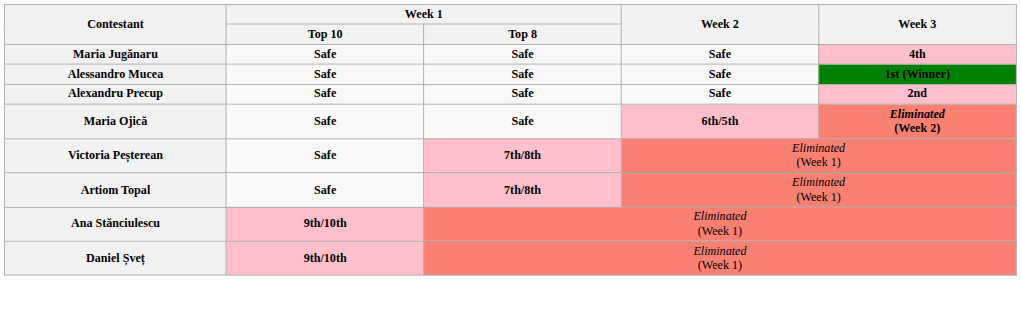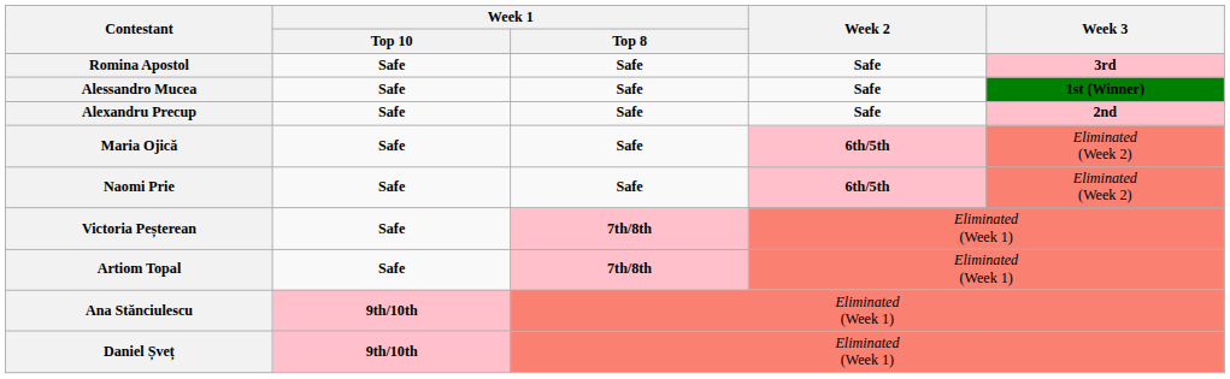 <table class="wikitable" style="text-align:center; font-size:85%; width:90%">
 <tr>
 <th style="width:09%" rowspan=2>Contestant</th>
 <th style="width:16%" colspan=2>Week 1</th>
 <th style="width:08%" rowspan=2>Week 2</th>
 <th style="width:08%" rowspan=2>Week 3</th>
 </tr>
 <tr>
 <th style="width:08%">Top 10</th>
 <th style="width:08%">Top 8</th>
 </tr>
 <tr>
-<th>Maria Jugănaru</th>
+<th>Romina Apostol</th>
 <td><strong>Safe</strong></td>
 <td><strong>Safe</strong></td>
 <td><strong>Safe</strong></td>
-<td style = "background:pink"><strong>4th</strong></td>
+<td style = "background:pink"><strong>3rd</strong></td>
 </tr>
 <tr>
 <th>Alessandro Mucea</th>
 <td><strong>Safe</strong></td>
 <td><strong>Safe</strong></td>
 <td><strong>Safe</strong></td>
 <td style = "background:green"><strong>1st (Winner)</strong></td>
 </tr>
 <tr>
 <th>Alexandru Precup</th>
 <td><strong>Safe</strong></td>
 <td><strong>Safe</strong></td>
 <td><strong>Safe</strong></td>
 <td style = "background:pink"><strong>2nd</strong></td>
 </tr>
 <tr>
 <th>Maria Ojică</th>
 <td><strong>Safe</strong></td>
 <td><strong>Safe</strong></td>
 <td style = "background:pink"><strong>6th/5th</strong></td>
-<td style="background:#FA8072" colspan=1><strong><em>Eliminated</em><br>(Week 2)</strong></td>
+<td style="background:#FA8072" colspan=1><em>Eliminated</em><br>(Week 2)</td>
+</tr>
+<tr>
+<th>Naomi Prie</th>
+<td><strong>Safe</strong></td>
+<td><strong>Safe</strong></td>
+<td style = "background:pink"><strong>6th/5th</strong></td>
+<td style="background:#FA8072" colspan=1><em>Eliminated</em><br>(Week 2)</td>
 </tr>
 <tr>
 <th>Victoria Peșterean</th>
 <td><strong>Safe</strong></td>
 <td style = "background:pink"><strong>7th/8th</strong></td>
 <td style="background:#FA8072" colspan=2><em>Eliminated</em><br>(Week 1)</td>
 </tr>
 <tr>
 <th>Artiom Topal</th>
 <td><strong>Safe</strong></td>
 <td style = "background:pink"><strong>7th/8th</strong></td>
 <td style="background:#FA8072" colspan=2><em>Eliminated</em><br>(Week 1)</td>
 </tr>
 <tr>
 <th>Ana Stănciulescu</th>
 <td style = "background:pink"><strong>9th/10th</strong></td>
 <td style="background:#FA8072" colspan=3><em>Eliminated</em><br>(Week 1)</td>
 </tr>
 <tr>
 <th>Daniel Șveț</th>
 <td style = "background:pink"><strong>9th/10th</strong></td>
 <td style="background:#FA8072" colspan=3><em>Eliminated</em><br>(Week 1)</td>
 </tr>
 </table>
